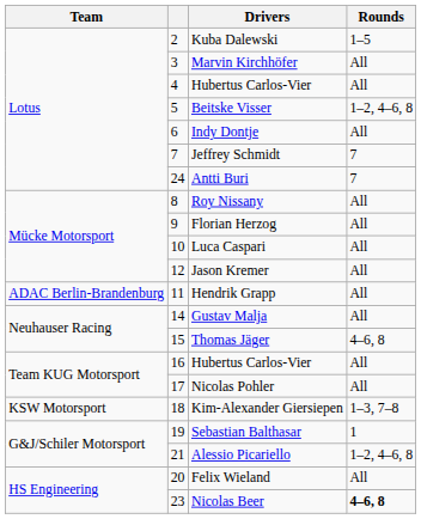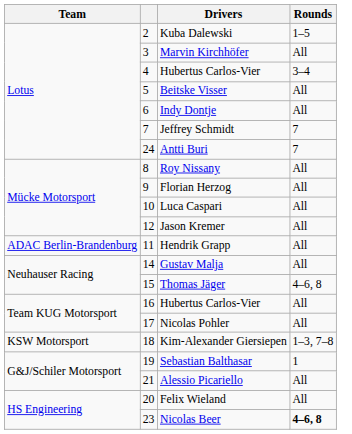 <table class="wikitable" style="font-size: 85%">
 <tr>
 <th>Team</th>
 <th></th>
 <th>Drivers</th>
 <th>Rounds</th>
 </tr>
 <tr>
 <td rowspan=7> <a href='#'>Lotus</a></td>
 <td>2</td>
 <td> Kuba Dalewski</td>
 <td>1–5</td>
 </tr>
 <tr>
 <td>3</td>
 <td> <a href='#'>Marvin Kirchhöfer</a></td>
 <td>All</td>
 </tr>
 <tr>
 <td>4</td>
 <td> Hubertus Carlos-Vier</td>
-<td>All</td>
+<td>3–4</td>
 </tr>
 <tr>
 <td>5</td>
 <td> <a href='#'>Beitske Visser</a></td>
-<td>1–2, 4–6, 8</td>
+<td>All</td>
 </tr>
 <tr>
 <td>6</td>
 <td> <a href='#'>Indy Dontje</a></td>
 <td>All</td>
 </tr>
 <tr>
 <td>7</td>
 <td> Jeffrey Schmidt</td>
 <td>7</td>
 </tr>
 <tr>
 <td>24</td>
 <td> <a href='#'>Antti Buri</a></td>
 <td>7</td>
 </tr>
 <tr>
 <td rowspan=4> <a href='#'>Mücke Motorsport</a></td>
 <td>8</td>
 <td> <a href='#'>Roy Nissany</a></td>
 <td>All</td>
 </tr>
 <tr>
 <td>9</td>
 <td> Florian Herzog</td>
 <td>All</td>
 </tr>
 <tr>
 <td>10</td>
 <td> Luca Caspari</td>
 <td>All</td>
 </tr>
 <tr>
 <td>12</td>
 <td> Jason Kremer</td>
 <td>All</td>
 </tr>
 <tr>
 <td> <a href='#'>ADAC Berlin-Brandenburg</a></td>
 <td>11</td>
 <td> Hendrik Grapp</td>
 <td>All</td>
 </tr>
 <tr>
 <td rowspan=2> Neuhauser Racing</td>
 <td>14</td>
 <td> <a href='#'>Gustav Malja</a></td>
 <td>All</td>
 </tr>
 <tr>
 <td>15</td>
 <td> <a href='#'>Thomas Jäger</a></td>
 <td>4–6, 8</td>
 </tr>
 <tr>
 <td rowspan=2> Team KUG Motorsport</td>
 <td>16</td>
 <td> Hubertus Carlos-Vier</td>
 <td>All</td>
 </tr>
 <tr>
 <td>17</td>
 <td> Nicolas Pohler</td>
 <td>All</td>
 </tr>
 <tr>
 <td> KSW Motorsport</td>
 <td>18</td>
 <td> Kim-Alexander Giersiepen</td>
 <td>1–3, 7–8</td>
 </tr>
 <tr>
 <td rowspan=2> G&J/Schiler Motorsport</td>
 <td>19</td>
 <td> <a href='#'>Sebastian Balthasar</a></td>
 <td>1</td>
 </tr>
 <tr>
 <td>21</td>
 <td> <a href='#'>Alessio Picariello</a></td>
-<td>1–2, 4–6, 8</td>
+<td>All</td>
 </tr>
 <tr>
 <td rowspan=2> <a href='#'>HS Engineering</a></td>
 <td>20</td>
 <td> Felix Wieland</td>
 <td>All</td>
 </tr>
 <tr>
 <td>23</td>
 <td> <a href='#'>Nicolas Beer</a></td>
 <td><strong>4–6, 8</strong></td>
 </tr>
 </table>
